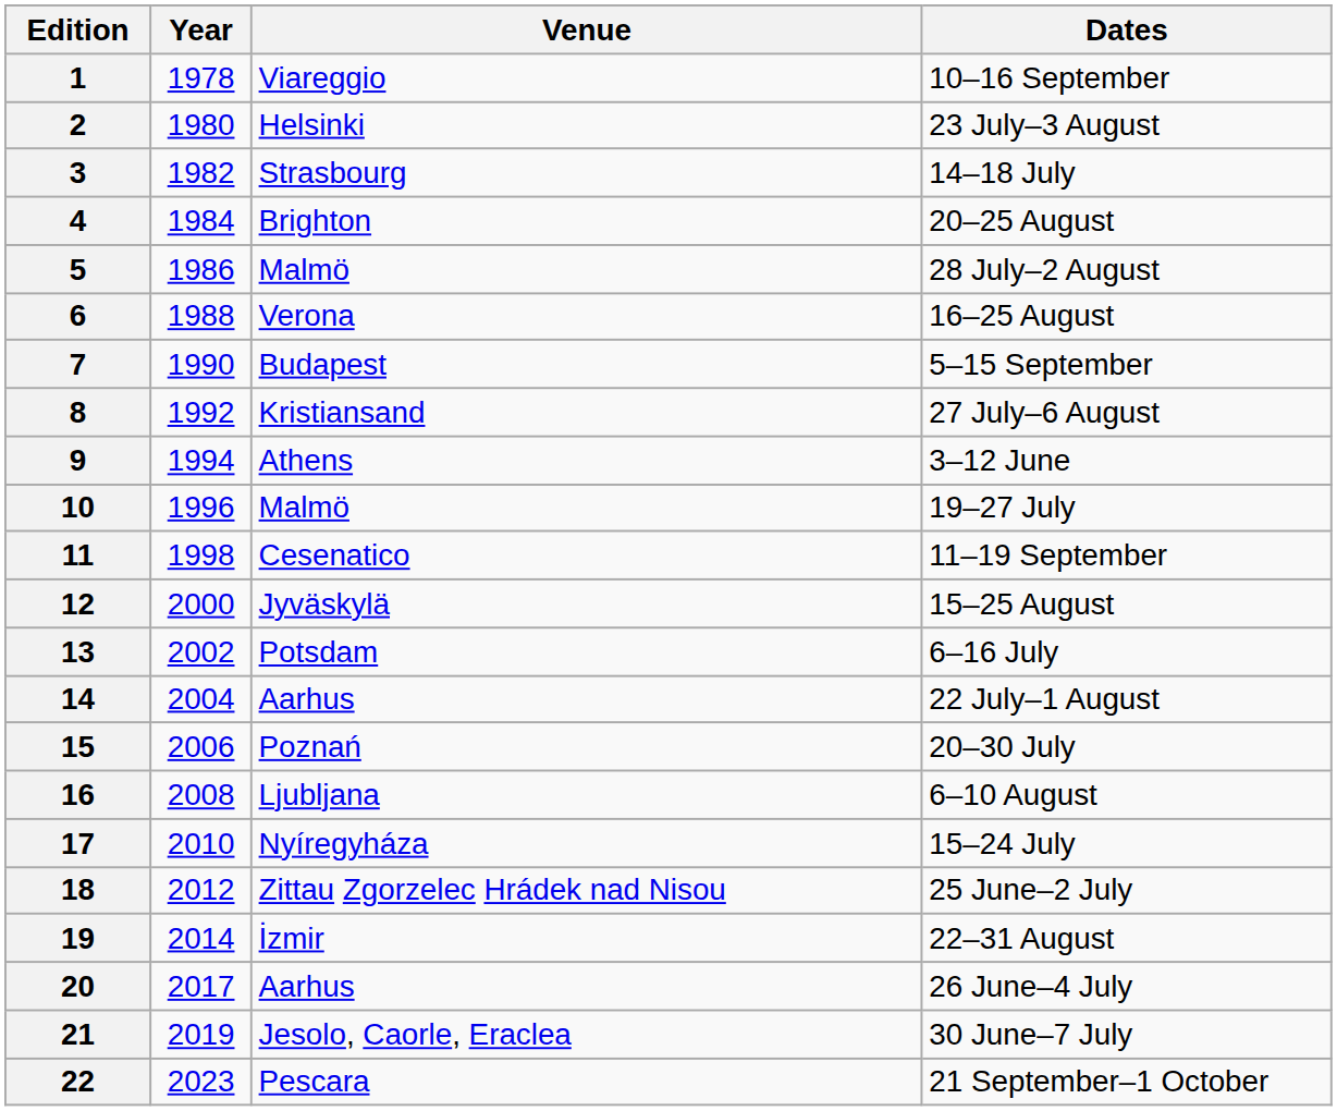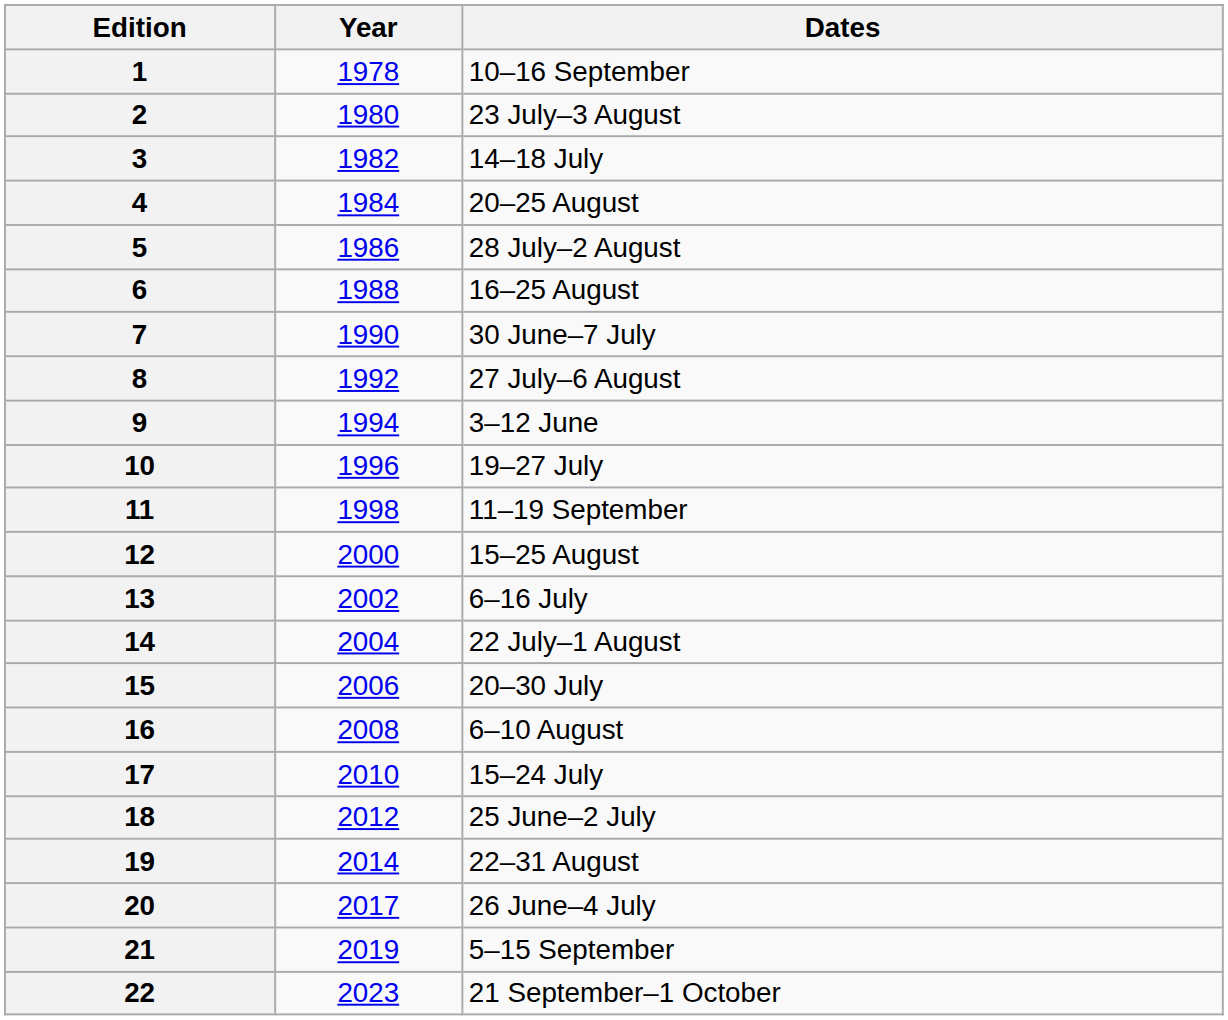 <table class="wikitable" width=50% style="font-size:90%; text-align:left;">
 <tr>
 <th width=20>Edition</th>
 <th width=30>Year</th>
-<th width=250>Venue</th>
 <th width=150>Dates</th>
 </tr>
 <tr>
 <th>1</th>
 <td align=center><a href='#'>1978</a></td>
-<td> <a href='#'>Viareggio</a></td>
 <td>10–16 September</td>
 </tr>
 <tr>
 <th>2</th>
 <td align=center><a href='#'>1980</a></td>
-<td> <a href='#'>Helsinki</a></td>
 <td>23 July–3 August</td>
 </tr>
 <tr>
 <th>3</th>
 <td align=center><a href='#'>1982</a></td>
-<td> <a href='#'>Strasbourg</a></td>
 <td>14–18 July</td>
 </tr>
 <tr>
 <th>4</th>
 <td align=center><a href='#'>1984</a></td>
-<td> <a href='#'>Brighton</a></td>
 <td>20–25 August</td>
 </tr>
 <tr>
 <th>5</th>
 <td align=center><a href='#'>1986</a></td>
-<td> <a href='#'>Malmö</a></td>
 <td>28 July–2 August</td>
 </tr>
 <tr>
 <th>6</th>
 <td align=center><a href='#'>1988</a></td>
-<td> <a href='#'>Verona</a></td>
 <td>16–25 August</td>
 </tr>
 <tr>
 <th>7</th>
 <td align=center><a href='#'>1990</a></td>
-<td> <a href='#'>Budapest</a></td>
-<td>5–15 September</td>
+<td>30 June–7 July</td>
 </tr>
 <tr>
 <th>8</th>
 <td align=center><a href='#'>1992</a></td>
-<td> <a href='#'>Kristiansand</a></td>
 <td>27 July–6 August</td>
 </tr>
 <tr>
 <th>9</th>
 <td align=center><a href='#'>1994</a></td>
-<td> <a href='#'>Athens</a></td>
 <td>3–12 June</td>
 </tr>
 <tr>
 <th>10</th>
 <td align=center><a href='#'>1996</a></td>
-<td> <a href='#'>Malmö</a></td>
 <td>19–27 July</td>
 </tr>
 <tr>
 <th>11</th>
 <td align=center><a href='#'>1998</a></td>
-<td> <a href='#'>Cesenatico</a></td>
 <td>11–19 September</td>
 </tr>
 <tr>
 <th>12</th>
 <td align="center"><a href='#'>2000</a></td>
-<td> <a href='#'>Jyväskylä</a></td>
 <td>15–25 August</td>
 </tr>
 <tr>
 <th>13</th>
 <td align="center"><a href='#'>2002</a></td>
-<td> <a href='#'>Potsdam</a></td>
 <td>6–16 July</td>
 </tr>
 <tr>
 <th>14</th>
 <td align="center"><a href='#'>2004</a></td>
-<td> <a href='#'>Aarhus</a></td>
 <td>22 July–1 August</td>
 </tr>
 <tr>
 <th>15</th>
 <td align="center"><a href='#'>2006</a></td>
-<td> <a href='#'>Poznań</a></td>
 <td>20–30 July</td>
 </tr>
 <tr>
 <th>16</th>
 <td align="center"><a href='#'>2008</a></td>
-<td> <a href='#'>Ljubljana</a></td>
 <td>6–10 August</td>
 </tr>
 <tr>
 <th>17</th>
 <td align="center"><a href='#'>2010</a></td>
-<td> <a href='#'>Nyíregyháza</a></td>
 <td>15–24 July</td>
 </tr>
 <tr>
 <th>18</th>
 <td align="center"><a href='#'>2012</a></td>
-<td> <a href='#'>Zittau</a>  <a href='#'>Zgorzelec</a>  <a href='#'>Hrádek nad Nisou</a></td>
 <td>25 June–2 July</td>
 </tr>
 <tr>
 <th>19</th>
 <td align="center"><a href='#'>2014</a></td>
-<td> <a href='#'>İzmir</a></td>
 <td>22–31 August</td>
 </tr>
 <tr>
 <th>20</th>
 <td align="center"><a href='#'>2017</a></td>
-<td> <a href='#'>Aarhus</a></td>
 <td>26 June–4 July</td>
 </tr>
 <tr>
 <th>21</th>
 <td align="center"><a href='#'>2019</a></td>
-<td> <a href='#'>Jesolo</a>, <a href='#'>Caorle</a>, <a href='#'>Eraclea</a></td>
-<td>30 June–7 July</td>
+<td>5–15 September</td>
 </tr>
 <tr>
 <th>22</th>
 <td align="center"><a href='#'>2023</a></td>
-<td> <a href='#'>Pescara</a></td>
 <td>21 September–1 October</td>
 </tr>
 </table>
